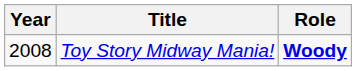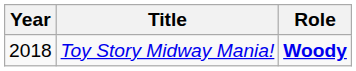 <table class="wikitable">
 <tr>
 <th>Year</th>
 <th>Title</th>
 <th>Role</th>
 </tr>
 <tr>
-<td>2008</td>
+<td>2018</td>
 <td><em><a href='#'>Toy Story Midway Mania!</a></em></td>
 <td><strong><a href='#'>Woody</a></strong></td>
 </tr>
 </table>
